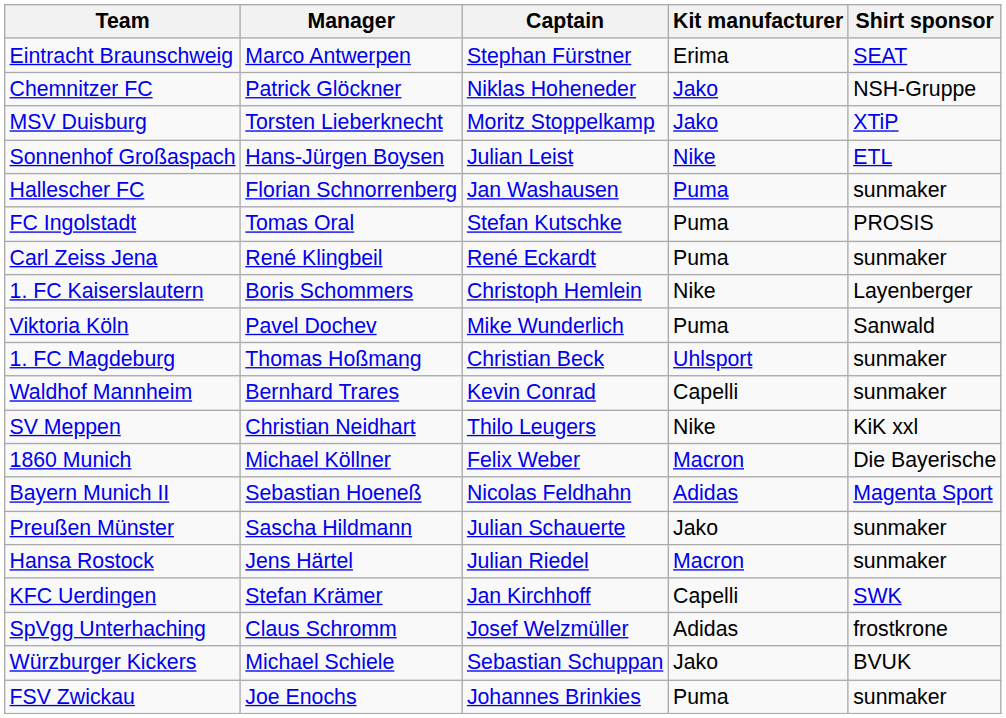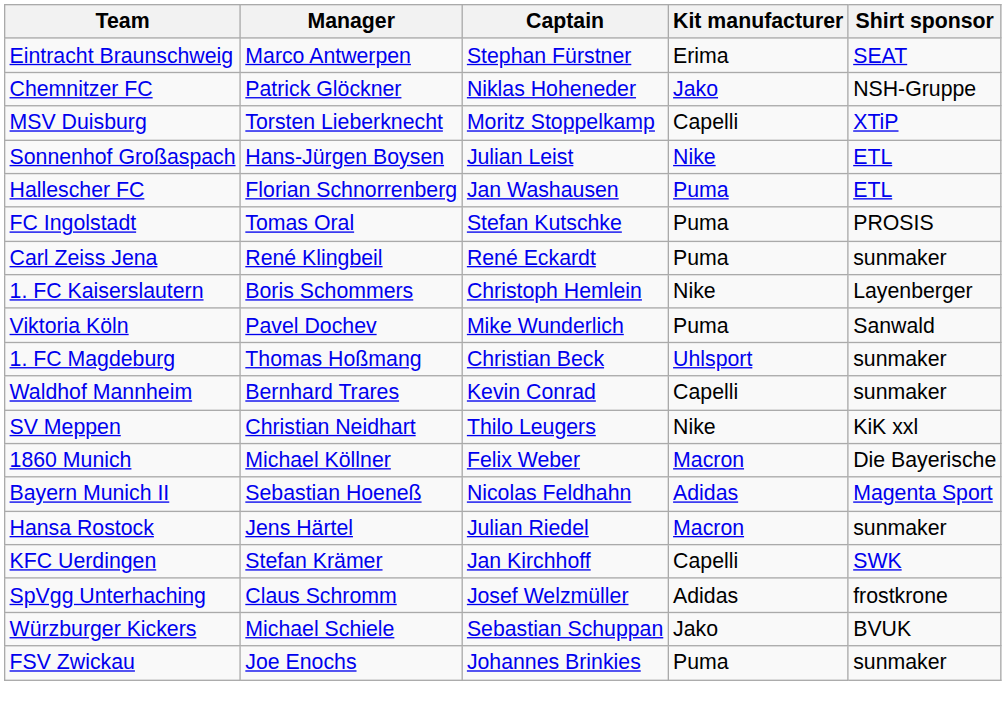 <table class="wikitable sortable">
 <tr>
 <th>Team</th>
 <th>Manager</th>
 <th>Captain</th>
 <th>Kit manufacturer</th>
 <th>Shirt sponsor</th>
 </tr>
 <tr>
 <td data-sort-value="Braunschweig"><a href='#'>Eintracht Braunschweig</a></td>
 <td data-sort-value="Antwerpen, Marco"> <a href='#'>Marco Antwerpen</a></td>
 <td data-sort-value="Furstner, Stephan"> <a href='#'>Stephan Fürstner</a></td>
 <td>Erima</td>
 <td><a href='#'>SEAT</a></td>
 </tr>
 <tr>
 <td data-sort-value="Chemnitz"><a href='#'>Chemnitzer FC</a></td>
 <td data-sort-value="Glöckner, Patrick"> <a href='#'>Patrick Glöckner</a></td>
 <td data-sort-value="Hoheneder, Niklas"> <a href='#'>Niklas Hoheneder</a></td>
 <td><a href='#'>Jako</a></td>
 <td>NSH-Gruppe</td>
 </tr>
 <tr>
 <td data-sort-value="Duisburg"><a href='#'>MSV Duisburg</a></td>
 <td data-sort-value="Gruev, Iliya"> <a href='#'>Torsten Lieberknecht</a></td>
 <td data-sort-value="Stoppelkamp, Moritz"> <a href='#'>Moritz Stoppelkamp</a></td>
-<td><a href='#'>Jako</a></td>
+<td>Capelli</td>
 <td><a href='#'>XTiP</a></td>
 </tr>
 <tr>
 <td data-sort-value="Grossaspach"><a href='#'>Sonnenhof Großaspach</a></td>
 <td data-sort-value="Boysen, Hans-Jürgen"> <a href='#'>Hans-Jürgen Boysen</a></td>
 <td data-sort-value="Leist, Julian"> <a href='#'>Julian Leist</a></td>
 <td><a href='#'>Nike</a></td>
 <td><a href='#'>ETL</a></td>
 </tr>
 <tr>
 <td data-sort-value="Halle"><a href='#'>Hallescher FC</a></td>
 <td data-sort-value="Schnorrenberg, Florian"> <a href='#'>Florian Schnorrenberg</a></td>
 <td data-sort-value="Washausen, Jan"> <a href='#'>Jan Washausen</a></td>
 <td><a href='#'>Puma</a></td>
-<td>sunmaker</td>
+<td><a href='#'>ETL</a></td>
 </tr>
 <tr>
 <td data-sort-value="Ingolstadt"><a href='#'>FC Ingolstadt</a></td>
 <td data-sort-value="Oral, Tomas"> <a href='#'>Tomas Oral</a></td>
 <td data-sort-value="Kutschke, Stefan"> <a href='#'>Stefan Kutschke</a></td>
 <td>Puma</td>
 <td>PROSIS</td>
 </tr>
 <tr>
 <td data-sort-value="Jena"><a href='#'>Carl Zeiss Jena</a></td>
 <td data-sort-value="Klingbeil, Rene"> <a href='#'>René Klingbeil</a></td>
 <td data-sort-value="Eckardt, Rene"> <a href='#'>René Eckardt</a></td>
 <td>Puma</td>
 <td>sunmaker</td>
 </tr>
 <tr>
 <td data-sort-value="Kaiserslautern"><a href='#'>1. FC Kaiserslautern</a></td>
 <td data-sort-value="Schommers; Boris"> <a href='#'>Boris Schommers</a></td>
 <td data-sort-value="Hemlein, Christoph"> <a href='#'>Christoph Hemlein</a></td>
 <td>Nike</td>
 <td>Layenberger</td>
 </tr>
 <tr>
 <td data-sort-value="Koln"><a href='#'>Viktoria Köln</a></td>
 <td data-sort-value="Dochev, Pavel"> <a href='#'>Pavel Dochev</a></td>
 <td data-sort-value="Wunderlich, Mike"> <a href='#'>Mike Wunderlich</a></td>
 <td>Puma</td>
 <td>Sanwald</td>
 </tr>
 <tr>
 <td data-sort-value="Magdeburg"><a href='#'>1. FC Magdeburg</a></td>
 <td data-sort-value="Hoßmang, Thomas"> <a href='#'>Thomas Hoßmang</a></td>
 <td data-sort-value="Beck, Christian"> <a href='#'>Christian Beck</a></td>
 <td><a href='#'>Uhlsport</a></td>
 <td>sunmaker</td>
 </tr>
 <tr>
 <td data-sort-value="Mannheim"><a href='#'>Waldhof Mannheim</a></td>
 <td data-sort-value="Trares, Bernhard"> <a href='#'>Bernhard Trares</a></td>
 <td data-sort-value="Conrad, Kevin"> <a href='#'>Kevin Conrad</a></td>
 <td>Capelli</td>
 <td>sunmaker</td>
 </tr>
 <tr>
 <td data-sort-value="Meppen"><a href='#'>SV Meppen</a></td>
 <td data-sort-value="Neidhart, Christian"> <a href='#'>Christian Neidhart</a></td>
 <td data-sort-value="Leugers, Thilo"> <a href='#'>Thilo Leugers</a></td>
 <td>Nike</td>
 <td>KiK xxl</td>
 </tr>
 <tr>
 <td data-sort-value="Munich, 1860"><a href='#'>1860 Munich</a></td>
 <td data-sort-value="Köllner, Michael"> <a href='#'>Michael Köllner</a></td>
 <td data-sort-value="Weber, Felix"> <a href='#'>Felix Weber</a></td>
 <td><a href='#'>Macron</a></td>
 <td>Die Bayerische</td>
 </tr>
 <tr>
 <td data-sort-value="Munich, Bayern"><a href='#'>Bayern Munich II</a></td>
 <td data-sort-value="Hoeness, Sebastian"> <a href='#'>Sebastian Hoeneß</a></td>
 <td data-sort-value="Feldhahn, Nicolas"> <a href='#'>Nicolas Feldhahn</a></td>
 <td><a href='#'>Adidas</a></td>
 <td><a href='#'>Magenta Sport</a></td>
 </tr>
 <tr>
-<td data-sort-value="Munster"><a href='#'>Preußen Münster</a></td>
-<td data-sort-value="Hildmann, Sascha"> <a href='#'>Sascha Hildmann</a></td>
-<td data-sort-value="Schauerte, Julian"> <a href='#'>Julian Schauerte</a></td>
-<td>Jako</td>
-<td>sunmaker</td>
-</tr>
-<tr>
 <td data-sort-value="Rostock"><a href='#'>Hansa Rostock</a></td>
 <td data-sort-value="Hartel, Jens"> <a href='#'>Jens Härtel</a></td>
 <td data-sort-value="Riedel, Julian"> <a href='#'>Julian Riedel</a></td>
 <td><a href='#'>Macron</a></td>
 <td>sunmaker</td>
 </tr>
 <tr>
 <td data-sort-value="Uerdingen"><a href='#'>KFC Uerdingen</a></td>
 <td data-sort-value="Krämer, Stefan"> <a href='#'>Stefan Krämer</a></td>
 <td data-sort-value="Kirchhoff, Jan"> <a href='#'>Jan Kirchhoff</a></td>
 <td>Capelli</td>
 <td><a href='#'>SWK</a></td>
 </tr>
 <tr>
 <td data-sort-value="Unterhaching"><a href='#'>SpVgg Unterhaching</a></td>
 <td data-sort-value="Schromm, Claus"> <a href='#'>Claus Schromm</a></td>
 <td data-sort-value="Welzmuller, Josef"> <a href='#'>Josef Welzmüller</a></td>
 <td>Adidas</td>
 <td>frostkrone</td>
 </tr>
 <tr>
 <td data-sort-value="Wurzburg"><a href='#'>Würzburger Kickers</a></td>
 <td data-sort-value="Schiele, Michael"> <a href='#'>Michael Schiele</a></td>
 <td data-sort-value="Schuppan, Sebastian"> <a href='#'>Sebastian Schuppan</a></td>
 <td>Jako</td>
 <td>BVUK</td>
 </tr>
 <tr>
 <td data-sort-value="Zwickau"><a href='#'>FSV Zwickau</a></td>
 <td data-sort-value="Enochs, Joe"> <a href='#'>Joe Enochs</a></td>
 <td data-sort-value="Brinkies, Johannes"> <a href='#'>Johannes Brinkies</a></td>
 <td>Puma</td>
 <td>sunmaker</td>
 </tr>
 </table>
